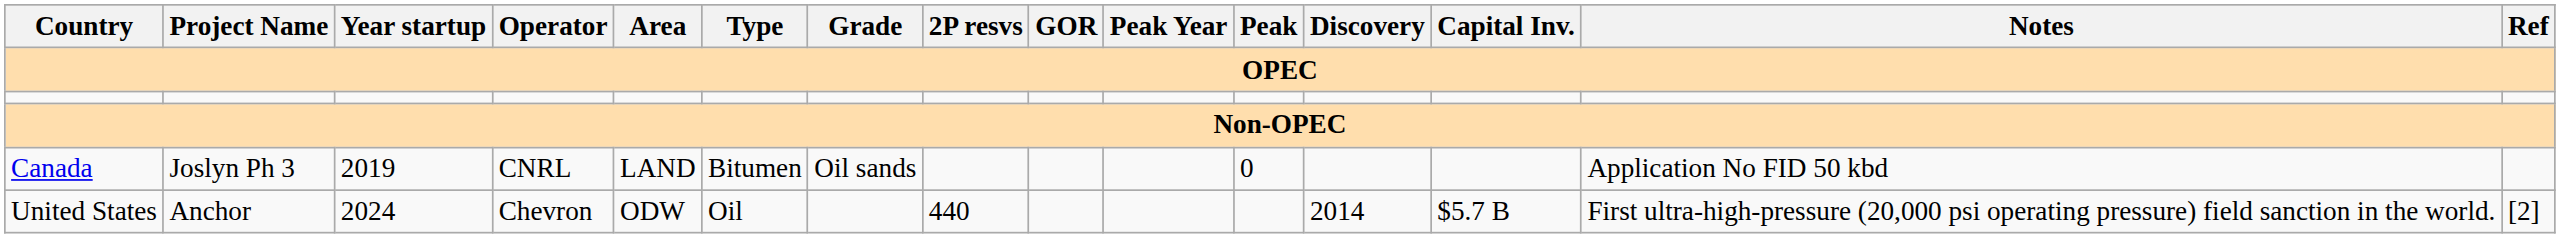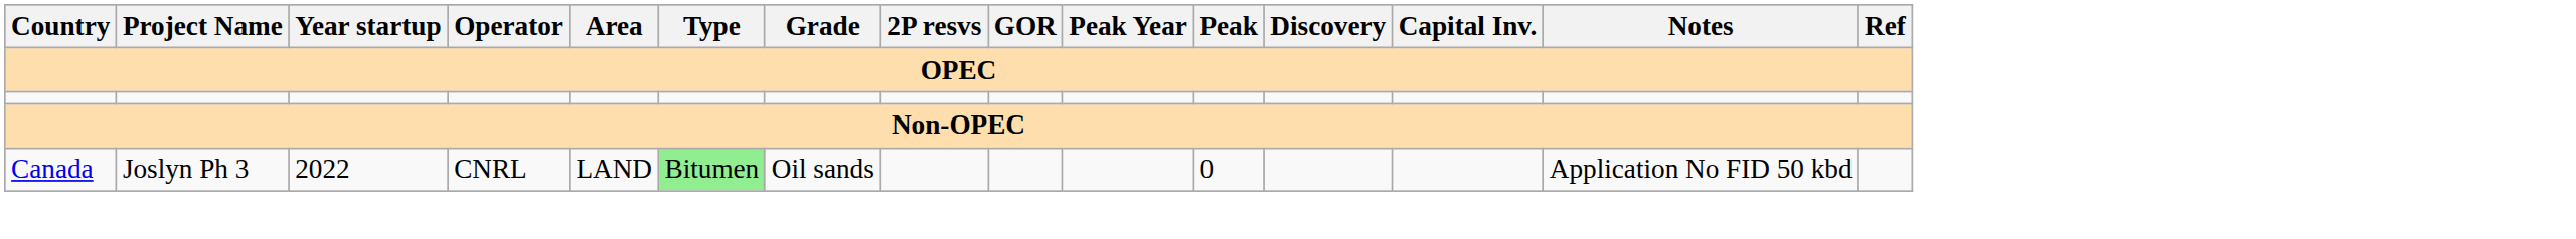 <table class="wikitable">
 <tr>
 <th>Country</th>
 <th>Project Name</th>
 <th>Year startup</th>
 <th>Operator</th>
 <th>Area</th>
 <th>Type</th>
 <th>Grade</th>
 <th>2P resvs</th>
 <th>GOR</th>
 <th>Peak Year</th>
 <th>Peak</th>
 <th>Discovery</th>
 <th>Capital Inv.</th>
 <th>Notes</th>
 <th>Ref</th>
 </tr>
 <tr --->
 <td align="center" colspan="15" style="background:#ffdead;border-top:1px; border-right:1px; border-bottom:2px; border-left:1px;"><strong>OPEC</strong></td>
 </tr>
 <tr --->
 <td></td>
 <td></td>
 <td></td>
 <td></td>
 <td></td>
 <td></td>
 <td></td>
 <td></td>
 <td></td>
 <td></td>
 <td></td>
 <td></td>
 <td></td>
 <td></td>
 <td></td>
 </tr>
 <tr --->
 <td align="center" colspan="15" style="background:#ffdead;border-top:1px; border-right:1px; border-bottom:2px; border-left:1px;"><strong>Non-OPEC</strong></td>
 </tr>
 <tr --->
 <td><a href='#'>Canada</a></td>
 <td>Joslyn Ph 3</td>
-<td>2019</td>
+<td>2022</td>
 <td>CNRL</td>
 <td>LAND</td>
-<td>Bitumen</td>
+<td style="background: lightgreen;">Bitumen</td>
 <td>Oil sands</td>
 <td></td>
 <td></td>
 <td></td>
 <td>0</td>
 <td></td>
 <td></td>
 <td>Application No FID 50 kbd</td>
 <td></td>
 </tr>
-<tr>
-<td>United States</td>
-<td>Anchor</td>
-<td>2024</td>
-<td>Chevron</td>
-<td>ODW</td>
-<td>Oil</td>
-<td></td>
-<td>440</td>
-<td></td>
-<td></td>
-<td></td>
-<td>2014</td>
-<td>$5.7 B</td>
-<td>First ultra-high-pressure (20,000 psi operating pressure) field sanction in the world.</td>
-<td>[2]</td>
-</tr>
 </table>
